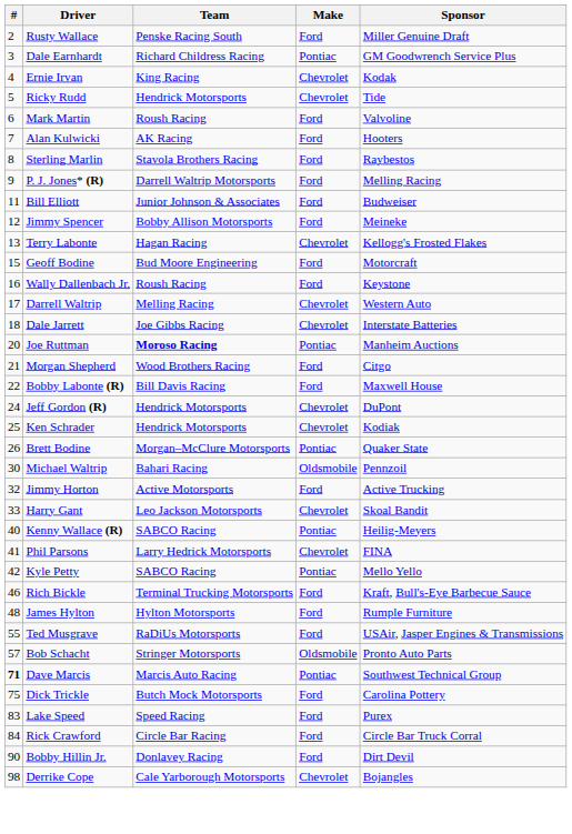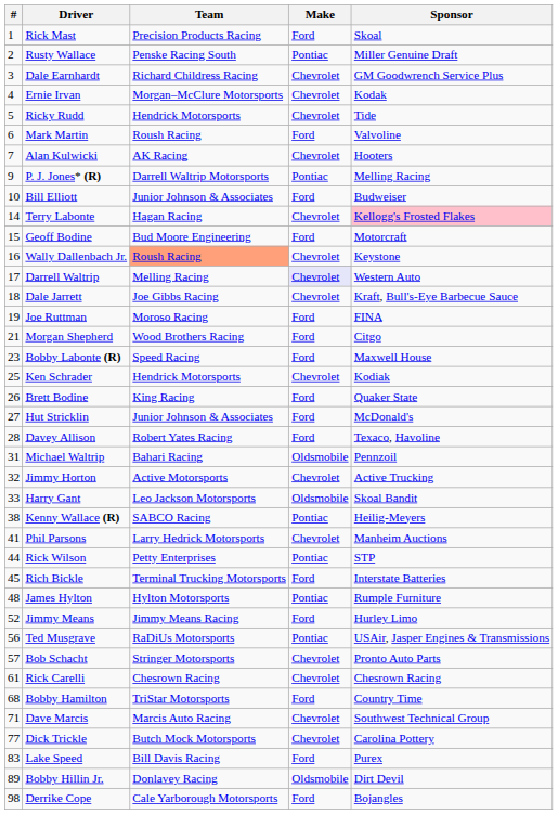 <table class="wikitable" style="font-size:95%">
 <tr>
 <th>#</th>
 <th>Driver</th>
 <th>Team</th>
 <th>Make</th>
 <th>Sponsor</th>
 </tr>
 <tr>
+<td>1</td>
+<td><a href='#'>Rick Mast</a></td>
+<td><a href='#'>Precision Products Racing</a></td>
+<td><a href='#'>Ford</a></td>
+<td><a href='#'>Skoal</a></td>
+</tr>
+<tr>
 <td>2</td>
 <td><a href='#'>Rusty Wallace</a></td>
 <td><a href='#'>Penske Racing South</a></td>
-<td><a href='#'>Ford</a></td>
+<td><a href='#'>Pontiac</a></td>
 <td><a href='#'>Miller Genuine Draft</a></td>
 </tr>
 <tr>
 <td>3</td>
 <td><a href='#'>Dale Earnhardt</a></td>
 <td><a href='#'>Richard Childress Racing</a></td>
-<td><a href='#'>Pontiac</a></td>
+<td><a href='#'>Chevrolet</a></td>
 <td><a href='#'>GM Goodwrench Service Plus</a></td>
 </tr>
 <tr>
 <td>4</td>
 <td><a href='#'>Ernie Irvan</a></td>
-<td><a href='#'>King Racing</a></td>
+<td><a href='#'>Morgan–McClure Motorsports</a></td>
 <td><a href='#'>Chevrolet</a></td>
 <td><a href='#'>Kodak</a></td>
 </tr>
 <tr>
 <td>5</td>
 <td><a href='#'>Ricky Rudd</a></td>
 <td><a href='#'>Hendrick Motorsports</a></td>
 <td><a href='#'>Chevrolet</a></td>
 <td><a href='#'>Tide</a></td>
 </tr>
 <tr>
 <td>6</td>
 <td><a href='#'>Mark Martin</a></td>
 <td><a href='#'>Roush Racing</a></td>
 <td><a href='#'>Ford</a></td>
 <td><a href='#'>Valvoline</a></td>
 </tr>
 <tr>
 <td>7</td>
 <td><a href='#'>Alan Kulwicki</a></td>
 <td><a href='#'>AK Racing</a></td>
-<td><a href='#'>Ford</a></td>
+<td><a href='#'>Chevrolet</a></td>
 <td><a href='#'>Hooters</a></td>
-</tr>
-<tr>
-<td>8</td>
-<td><a href='#'>Sterling Marlin</a></td>
-<td><a href='#'>Stavola Brothers Racing</a></td>
-<td><a href='#'>Ford</a></td>
-<td><a href='#'>Raybestos</a></td>
 </tr>
 <tr>
 <td>9</td>
 <td><a href='#'>P. J. Jones</a>* <strong>(R)</strong></td>
 <td><a href='#'>Darrell Waltrip Motorsports</a></td>
-<td><a href='#'>Ford</a></td>
+<td><a href='#'>Pontiac</a></td>
 <td><a href='#'>Melling Racing</a></td>
 </tr>
 <tr>
-<td>11</td>
+<td>10</td>
 <td><a href='#'>Bill Elliott</a></td>
 <td><a href='#'>Junior Johnson & Associates</a></td>
 <td><a href='#'>Ford</a></td>
 <td><a href='#'>Budweiser</a></td>
 </tr>
 <tr>
-<td>12</td>
-<td><a href='#'>Jimmy Spencer</a></td>
-<td><a href='#'>Bobby Allison Motorsports</a></td>
-<td><a href='#'>Ford</a></td>
-<td><a href='#'>Meineke</a></td>
-</tr>
-<tr>
-<td>13</td>
+<td>14</td>
 <td><a href='#'>Terry Labonte</a></td>
 <td><a href='#'>Hagan Racing</a></td>
 <td><a href='#'>Chevrolet</a></td>
-<td><a href='#'>Kellogg's Frosted Flakes</a></td>
+<td style="background: pink;"><a href='#'>Kellogg's Frosted Flakes</a></td>
 </tr>
 <tr>
 <td>15</td>
 <td><a href='#'>Geoff Bodine</a></td>
 <td><a href='#'>Bud Moore Engineering</a></td>
 <td><a href='#'>Ford</a></td>
 <td><a href='#'>Motorcraft</a></td>
 </tr>
 <tr>
 <td>16</td>
 <td><a href='#'>Wally Dallenbach Jr.</a></td>
-<td><a href='#'>Roush Racing</a></td>
-<td><a href='#'>Ford</a></td>
+<td style="background: lightsalmon;"><a href='#'>Roush Racing</a></td>
+<td><a href='#'>Chevrolet</a></td>
 <td><a href='#'>Keystone</a></td>
 </tr>
 <tr>
 <td>17</td>
 <td><a href='#'>Darrell Waltrip</a></td>
 <td><a href='#'>Melling Racing</a></td>
-<td><a href='#'>Chevrolet</a></td>
+<td style="background: lavender;"><a href='#'>Chevrolet</a></td>
 <td><a href='#'>Western Auto</a></td>
 </tr>
 <tr>
 <td>18</td>
 <td><a href='#'>Dale Jarrett</a></td>
 <td><a href='#'>Joe Gibbs Racing</a></td>
 <td><a href='#'>Chevrolet</a></td>
-<td><a href='#'>Interstate Batteries</a></td>
+<td><a href='#'>Kraft</a>, <a href='#'>Bull's-Eye Barbecue Sauce</a></td>
 </tr>
 <tr>
-<td>20</td>
+<td>19</td>
 <td><a href='#'>Joe Ruttman</a></td>
-<td><strong><a href='#'>Moroso Racing</a></strong></td>
-<td><a href='#'>Pontiac</a></td>
-<td><a href='#'>Manheim Auctions</a></td>
+<td><a href='#'>Moroso Racing</a></td>
+<td><a href='#'>Ford</a></td>
+<td><a href='#'>FINA</a></td>
 </tr>
 <tr>
 <td>21</td>
 <td><a href='#'>Morgan Shepherd</a></td>
 <td><a href='#'>Wood Brothers Racing</a></td>
 <td><a href='#'>Ford</a></td>
 <td><a href='#'>Citgo</a></td>
 </tr>
 <tr>
-<td>22</td>
+<td>23</td>
 <td><a href='#'>Bobby Labonte</a> <strong>(R)</strong></td>
-<td><a href='#'>Bill Davis Racing</a></td>
+<td><a href='#'>Speed Racing</a></td>
 <td><a href='#'>Ford</a></td>
 <td><a href='#'>Maxwell House</a></td>
-</tr>
-<tr>
-<td>24</td>
-<td><a href='#'>Jeff Gordon</a> <strong>(R)</strong></td>
-<td><a href='#'>Hendrick Motorsports</a></td>
-<td><a href='#'>Chevrolet</a></td>
-<td><a href='#'>DuPont</a></td>
 </tr>
 <tr>
 <td>25</td>
 <td><a href='#'>Ken Schrader</a></td>
 <td><a href='#'>Hendrick Motorsports</a></td>
 <td><a href='#'>Chevrolet</a></td>
 <td><a href='#'>Kodiak</a></td>
 </tr>
 <tr>
 <td>26</td>
 <td><a href='#'>Brett Bodine</a></td>
-<td><a href='#'>Morgan–McClure Motorsports</a></td>
-<td><a href='#'>Pontiac</a></td>
+<td><a href='#'>King Racing</a></td>
+<td><a href='#'>Ford</a></td>
 <td><a href='#'>Quaker State</a></td>
 </tr>
 <tr>
-<td>30</td>
+<td>27</td>
+<td><a href='#'>Hut Stricklin</a></td>
+<td><a href='#'>Junior Johnson & Associates</a></td>
+<td><a href='#'>Ford</a></td>
+<td><a href='#'>McDonald's</a></td>
+</tr>
+<tr>
+<td>28</td>
+<td><a href='#'>Davey Allison</a></td>
+<td><a href='#'>Robert Yates Racing</a></td>
+<td><a href='#'>Ford</a></td>
+<td><a href='#'>Texaco</a>, <a href='#'>Havoline</a></td>
+</tr>
+<tr>
+<td>31</td>
 <td><a href='#'>Michael Waltrip</a></td>
 <td><a href='#'>Bahari Racing</a></td>
 <td><a href='#'>Oldsmobile</a></td>
 <td><a href='#'>Pennzoil</a></td>
 </tr>
 <tr>
 <td>32</td>
 <td><a href='#'>Jimmy Horton</a></td>
 <td><a href='#'>Active Motorsports</a></td>
-<td><a href='#'>Ford</a></td>
+<td><a href='#'>Chevrolet</a></td>
 <td><a href='#'>Active Trucking</a></td>
 </tr>
 <tr>
 <td>33</td>
 <td><a href='#'>Harry Gant</a></td>
 <td><a href='#'>Leo Jackson Motorsports</a></td>
-<td><a href='#'>Chevrolet</a></td>
+<td><a href='#'>Oldsmobile</a></td>
 <td><a href='#'>Skoal Bandit</a></td>
 </tr>
 <tr>
-<td>40</td>
+<td>38</td>
 <td><a href='#'>Kenny Wallace</a> <strong>(R)</strong></td>
 <td><a href='#'>SABCO Racing</a></td>
 <td><a href='#'>Pontiac</a></td>
 <td><a href='#'>Heilig-Meyers</a></td>
 </tr>
 <tr>
 <td>41</td>
 <td><a href='#'>Phil Parsons</a></td>
 <td><a href='#'>Larry Hedrick Motorsports</a></td>
 <td><a href='#'>Chevrolet</a></td>
-<td><a href='#'>FINA</a></td>
+<td><a href='#'>Manheim Auctions</a></td>
 </tr>
 <tr>
-<td>42</td>
-<td><a href='#'>Kyle Petty</a></td>
-<td><a href='#'>SABCO Racing</a></td>
+<td>44</td>
+<td><a href='#'>Rick Wilson</a></td>
+<td><a href='#'>Petty Enterprises</a></td>
 <td><a href='#'>Pontiac</a></td>
-<td><a href='#'>Mello Yello</a></td>
+<td><a href='#'>STP</a></td>
 </tr>
 <tr>
-<td>46</td>
+<td>45</td>
 <td><a href='#'>Rich Bickle</a></td>
 <td><a href='#'>Terminal Trucking Motorsports</a></td>
 <td><a href='#'>Ford</a></td>
-<td><a href='#'>Kraft</a>, <a href='#'>Bull's-Eye Barbecue Sauce</a></td>
+<td><a href='#'>Interstate Batteries</a></td>
 </tr>
 <tr>
 <td>48</td>
 <td><a href='#'>James Hylton</a></td>
 <td><a href='#'>Hylton Motorsports</a></td>
-<td><a href='#'>Ford</a></td>
+<td><a href='#'>Pontiac</a></td>
 <td><a href='#'>Rumple Furniture</a></td>
 </tr>
 <tr>
-<td>55</td>
+<td>52</td>
+<td><a href='#'>Jimmy Means</a></td>
+<td><a href='#'>Jimmy Means Racing</a></td>
+<td><a href='#'>Ford</a></td>
+<td><a href='#'>Hurley Limo</a></td>
+</tr>
+<tr>
+<td>56</td>
 <td><a href='#'>Ted Musgrave</a></td>
 <td><a href='#'>RaDiUs Motorsports</a></td>
-<td><a href='#'>Ford</a></td>
+<td><a href='#'>Pontiac</a></td>
 <td><a href='#'>USAir</a>, <a href='#'>Jasper Engines & Transmissions</a></td>
 </tr>
 <tr>
 <td>57</td>
 <td><a href='#'>Bob Schacht</a></td>
 <td><a href='#'>Stringer Motorsports</a></td>
-<td><a href='#'>Oldsmobile</a></td>
+<td><a href='#'>Chevrolet</a></td>
 <td><a href='#'>Pronto Auto Parts</a></td>
 </tr>
 <tr>
-<td><strong>71</strong></td>
+<td>61</td>
+<td><a href='#'>Rick Carelli</a></td>
+<td><a href='#'>Chesrown Racing</a></td>
+<td><a href='#'>Chevrolet</a></td>
+<td><a href='#'>Chesrown Racing</a></td>
+</tr>
+<tr>
+<td>68</td>
+<td><a href='#'>Bobby Hamilton</a></td>
+<td><a href='#'>TriStar Motorsports</a></td>
+<td><a href='#'>Ford</a></td>
+<td><a href='#'>Country Time</a></td>
+</tr>
+<tr>
+<td>71</td>
 <td><a href='#'>Dave Marcis</a></td>
 <td><a href='#'>Marcis Auto Racing</a></td>
-<td><a href='#'>Pontiac</a></td>
+<td><a href='#'>Chevrolet</a></td>
 <td><a href='#'>Southwest Technical Group</a></td>
 </tr>
 <tr>
-<td>75</td>
+<td>77</td>
 <td><a href='#'>Dick Trickle</a></td>
 <td><a href='#'>Butch Mock Motorsports</a></td>
-<td><a href='#'>Ford</a></td>
+<td><a href='#'>Chevrolet</a></td>
 <td><a href='#'>Carolina Pottery</a></td>
 </tr>
 <tr>
 <td>83</td>
 <td><a href='#'>Lake Speed</a></td>
-<td><a href='#'>Speed Racing</a></td>
+<td><a href='#'>Bill Davis Racing</a></td>
 <td><a href='#'>Ford</a></td>
 <td><a href='#'>Purex</a></td>
 </tr>
 <tr>
-<td>84</td>
-<td><a href='#'>Rick Crawford</a></td>
-<td><a href='#'>Circle Bar Racing</a></td>
-<td><a href='#'>Ford</a></td>
-<td><a href='#'>Circle Bar Truck Corral</a></td>
-</tr>
-<tr>
-<td>90</td>
+<td>89</td>
 <td><a href='#'>Bobby Hillin Jr.</a></td>
 <td><a href='#'>Donlavey Racing</a></td>
-<td><a href='#'>Ford</a></td>
+<td><a href='#'>Oldsmobile</a></td>
 <td><a href='#'>Dirt Devil</a></td>
 </tr>
 <tr>
 <td>98</td>
 <td><a href='#'>Derrike Cope</a></td>
 <td><a href='#'>Cale Yarborough Motorsports</a></td>
-<td><a href='#'>Chevrolet</a></td>
+<td><a href='#'>Ford</a></td>
 <td><a href='#'>Bojangles</a></td>
 </tr>
 </table>
